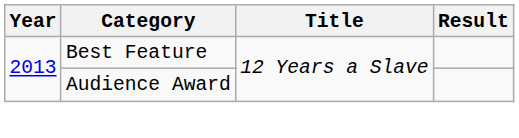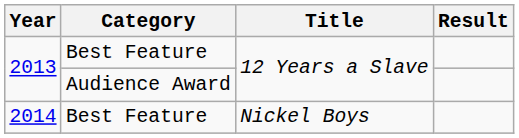 <table class="wikitable" style="font-size: 100%">
 <tr>
 <th>Year</th>
 <th>Category</th>
 <th>Title</th>
 <th>Result</th>
 </tr>
 <tr>
 <td style="text-align:center;" rowspan="2"><a href='#'>2013</a></td>
 <td>Best Feature</td>
 <td rowspan="2"><em>12 Years a Slave</em></td>
 <td></td>
 </tr>
 <tr>
 <td>Audience Award</td>
 <td></td>
 </tr>
+<tr>
+<td style="text-align:center;"><a href='#'>2014</a></td>
+<td>Best Feature</td>
+<td><em>Nickel Boys</em></td>
+<td></td>
+</tr>
 </table>
